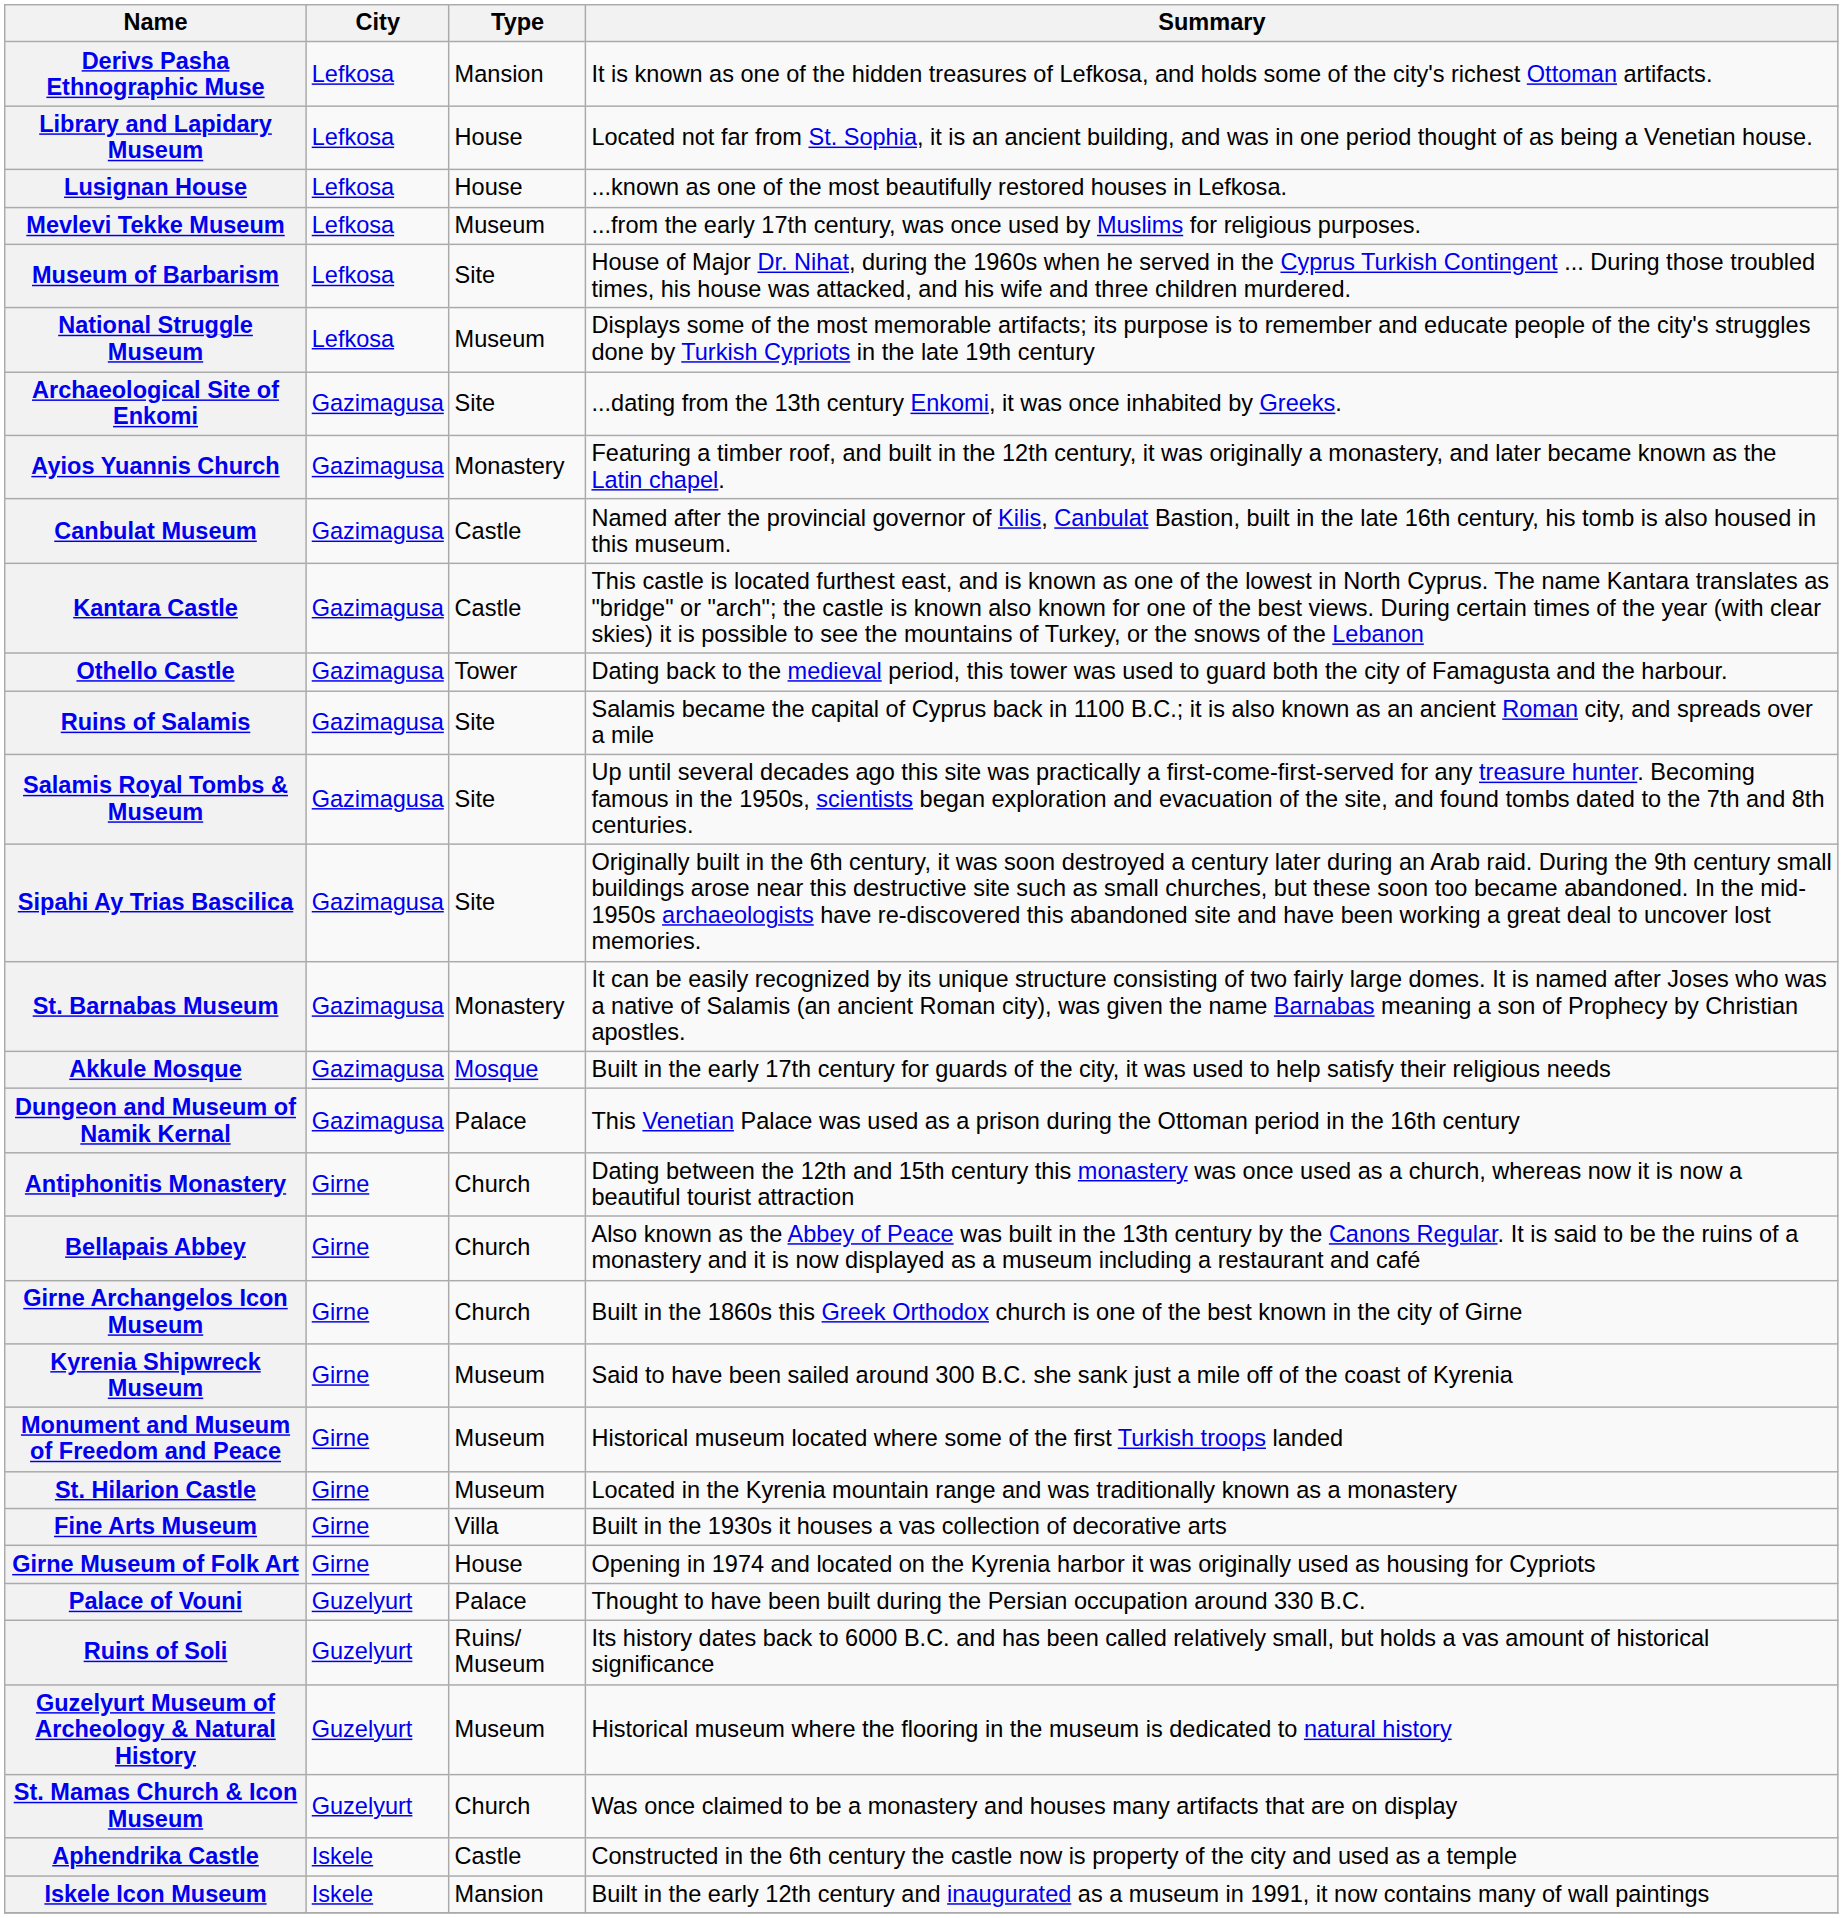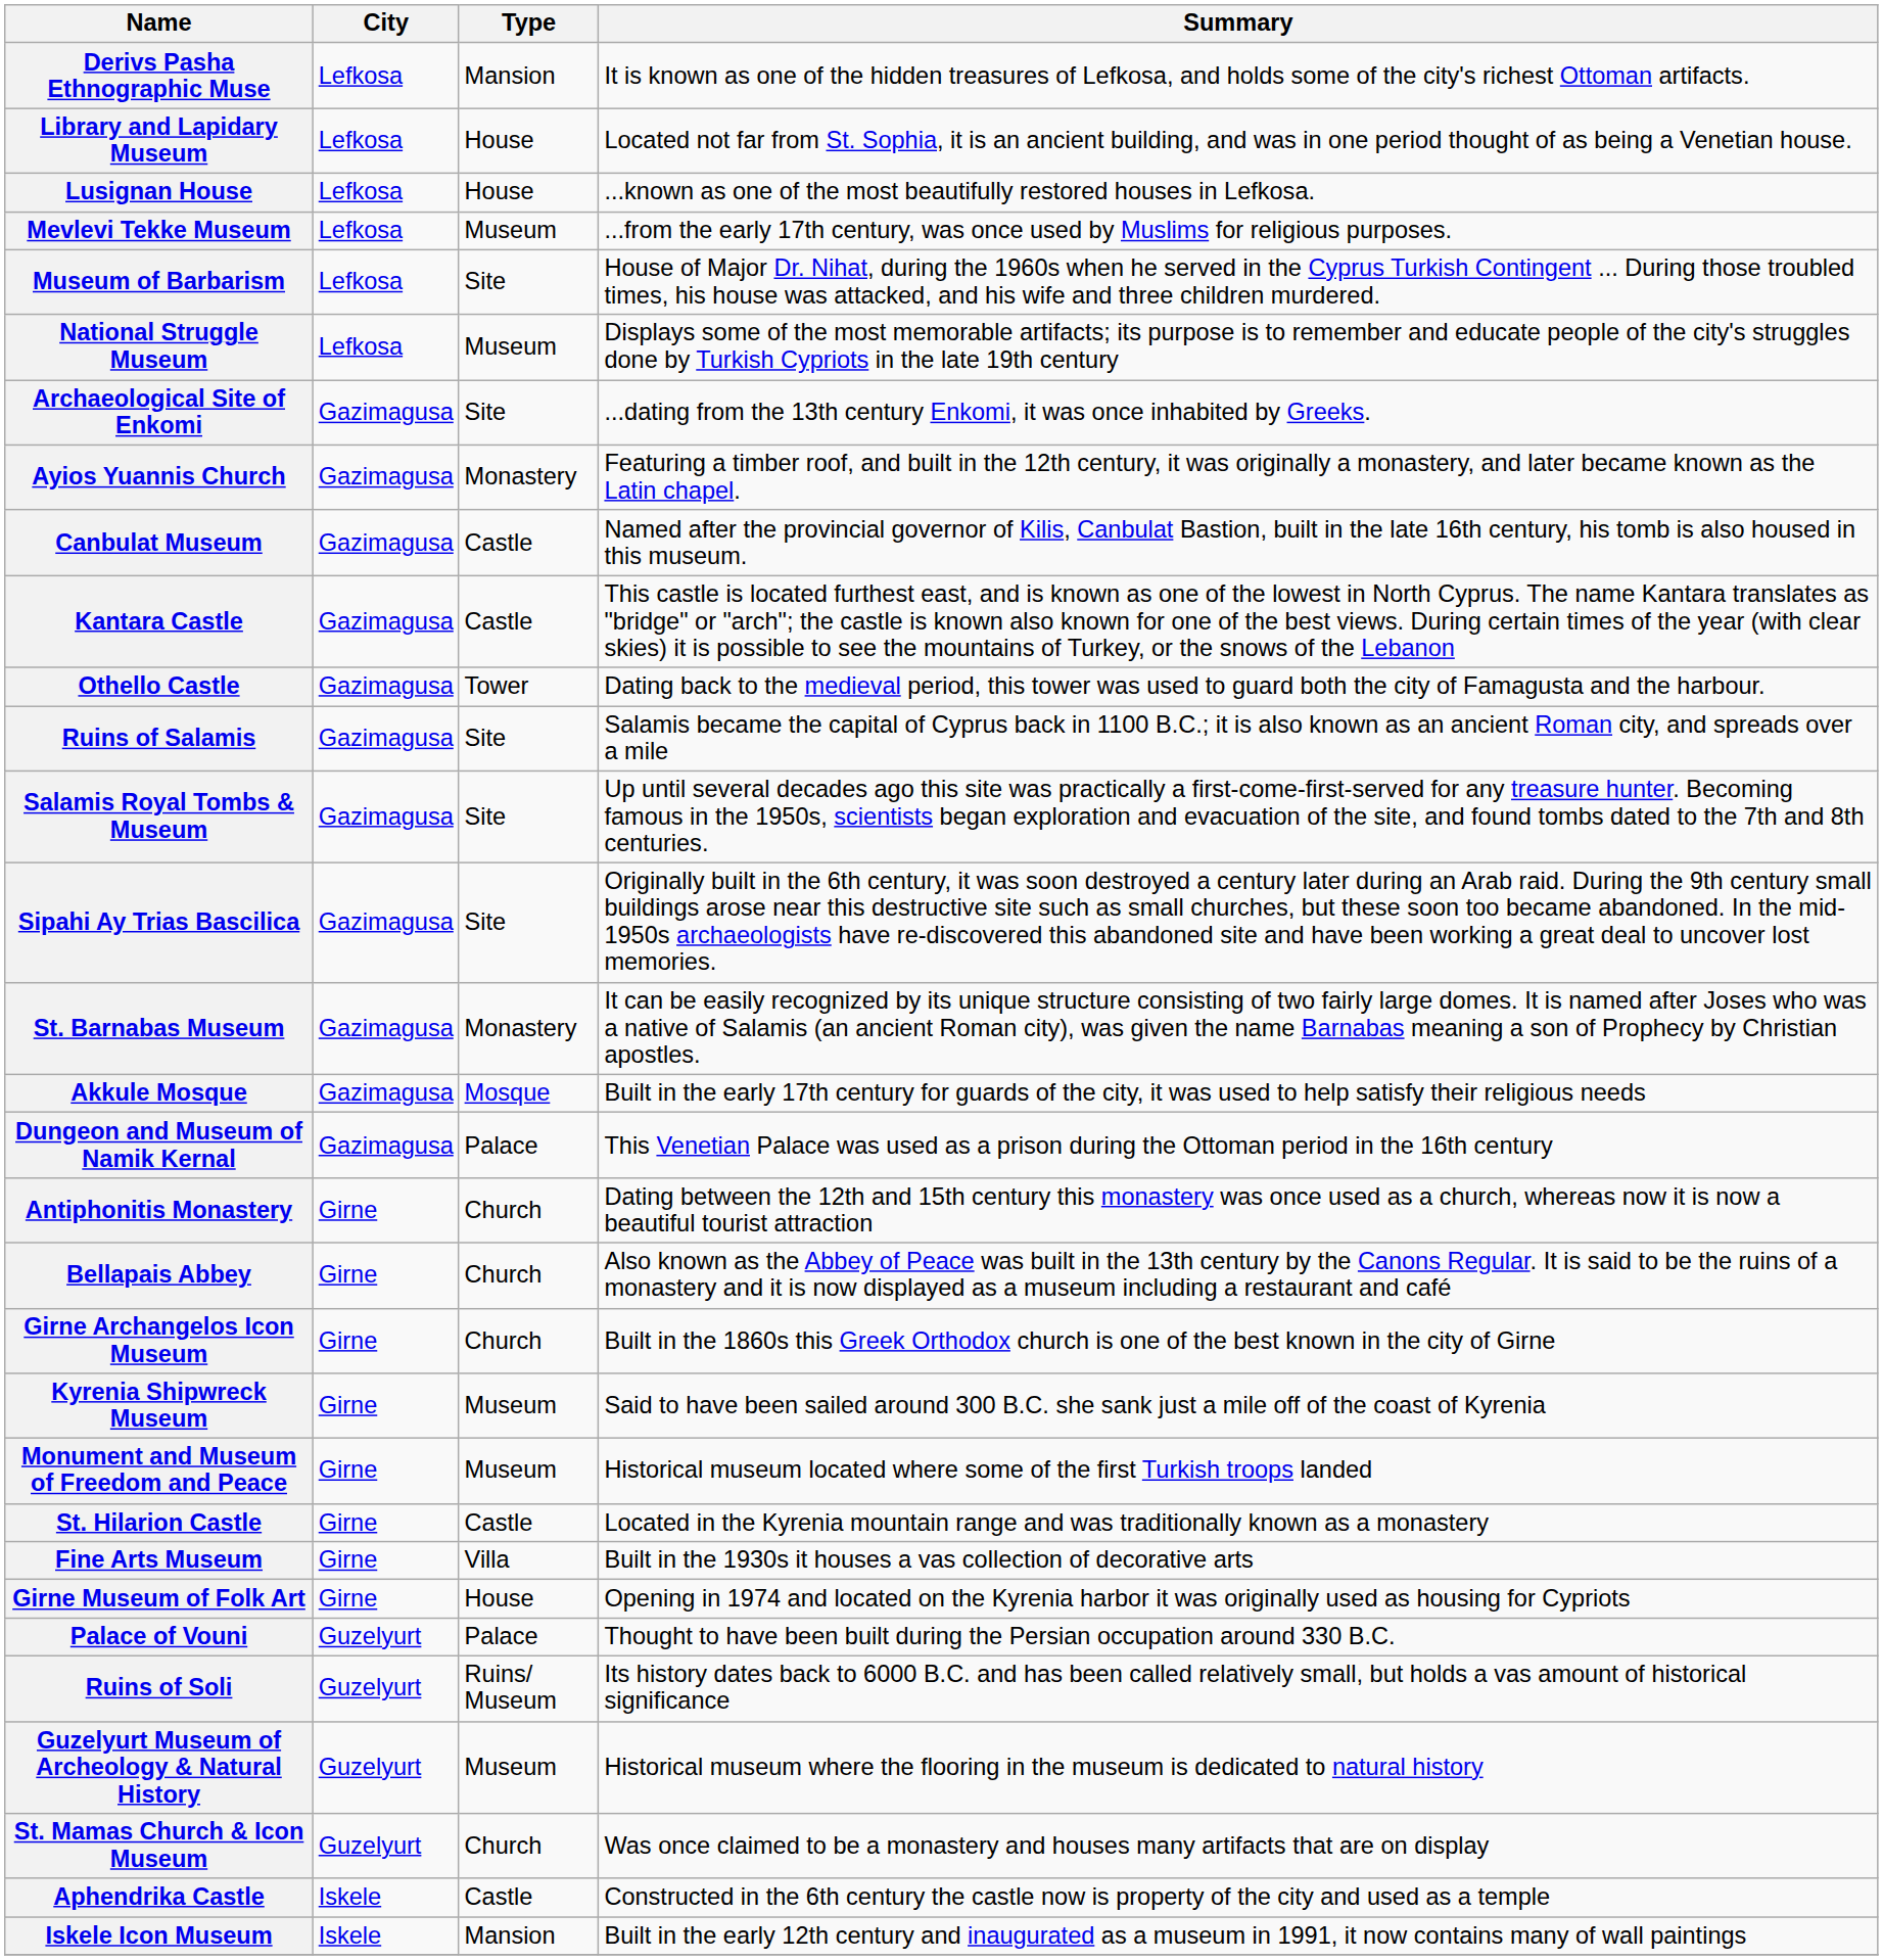 <table class="wikitable sortable">
 <tr>
 <th>Name</th>
 <th>City</th>
 <th>Type</th>
 <th>Summary</th>
 </tr>
 <tr>
 <th><a href='#'>Derivs Pasha Ethnographic Muse</a></th>
 <td><a href='#'>Lefkosa</a></td>
 <td>Mansion</td>
 <td>It is known as one of the hidden treasures of Lefkosa, and holds some of the city's richest <a href='#'>Ottoman</a> artifacts.</td>
 </tr>
 <tr>
 <th><a href='#'>Library and Lapidary Museum</a></th>
 <td><a href='#'>Lefkosa</a></td>
 <td>House</td>
 <td>Located not far from <a href='#'>St. Sophia</a>, it is an ancient building, and was in one period thought of as being a Venetian house.</td>
 </tr>
 <tr>
 <th><a href='#'>Lusignan House</a></th>
 <td><a href='#'>Lefkosa</a></td>
 <td>House</td>
 <td>...known as one of the most beautifully restored houses in Lefkosa.</td>
 </tr>
 <tr>
 <th><a href='#'>Mevlevi Tekke Museum</a></th>
 <td><a href='#'>Lefkosa</a></td>
 <td>Museum</td>
 <td>...from the early 17th century, was once used by <a href='#'>Muslims</a> for religious purposes.</td>
 </tr>
 <tr>
 <th><a href='#'>Museum of Barbarism</a></th>
 <td><a href='#'>Lefkosa</a></td>
 <td>Site</td>
 <td>House of Major <a href='#'>Dr. Nihat</a>, during the 1960s when he served in the <a href='#'>Cyprus Turkish Contingent</a> ... During those troubled times, his house was attacked, and his wife and three children murdered.</td>
 </tr>
 <tr>
 <th><a href='#'>National Struggle Museum</a></th>
 <td><a href='#'>Lefkosa</a></td>
 <td>Museum</td>
 <td>Displays some of the most memorable artifacts; its purpose is to remember and educate people of the city's struggles done by <a href='#'>Turkish Cypriots</a> in the late 19th century</td>
 </tr>
 <tr>
 <th><a href='#'>Archaeological Site of Enkomi</a></th>
 <td><a href='#'>Gazimagusa</a></td>
 <td>Site</td>
 <td>...dating from the 13th century <a href='#'>Enkomi</a>, it was once inhabited by <a href='#'>Greeks</a>.</td>
 </tr>
 <tr>
 <th><a href='#'>Ayios Yuannis Church</a></th>
 <td><a href='#'>Gazimagusa</a></td>
 <td>Monastery</td>
 <td>Featuring a timber roof, and built in the 12th century, it was originally a monastery, and later became known as the <a href='#'>Latin chapel</a>.</td>
 </tr>
 <tr>
 <th><a href='#'>Canbulat Museum</a></th>
 <td><a href='#'>Gazimagusa</a></td>
 <td>Castle</td>
 <td>Named after the provincial governor of <a href='#'>Kilis</a>, <a href='#'>Canbulat</a> Bastion, built in the late 16th century, his tomb is also housed in this museum.</td>
 </tr>
 <tr>
 <th><a href='#'>Kantara Castle</a></th>
 <td><a href='#'>Gazimagusa</a></td>
 <td>Castle</td>
 <td>This castle is located furthest east, and is known as one of the lowest in North Cyprus. The name Kantara translates as "bridge" or "arch"; the castle is known also known  for one of the best views. During certain times of the year (with clear skies) it is possible to see the mountains of Turkey, or  the snows of the <a href='#'>Lebanon</a></td>
 </tr>
 <tr>
 <th><a href='#'>Othello Castle</a></th>
 <td><a href='#'>Gazimagusa</a></td>
 <td>Tower</td>
 <td>Dating back to the <a href='#'>medieval</a> period, this tower was used to guard both the city of Famagusta and the harbour.</td>
 </tr>
 <tr>
 <th><a href='#'>Ruins of Salamis</a></th>
 <td><a href='#'>Gazimagusa</a></td>
 <td>Site</td>
 <td>Salamis became the capital of Cyprus back in 1100 B.C.; it is also known as an ancient <a href='#'>Roman</a> city, and spreads over a mile</td>
 </tr>
 <tr>
 <th><a href='#'>Salamis Royal Tombs & Museum</a></th>
 <td><a href='#'>Gazimagusa</a></td>
 <td>Site</td>
 <td>Up until several decades ago this site was practically a first-come-first-served for any  <a href='#'>treasure hunter</a>. Becoming famous in the 1950s, <a href='#'>scientists</a> began exploration and evacuation of the site, and found tombs dated to the 7th and 8th centuries.</td>
 </tr>
 <tr>
 <th><a href='#'>Sipahi Ay Trias Bascilica</a></th>
 <td><a href='#'>Gazimagusa</a></td>
 <td>Site</td>
 <td>Originally built in the 6th century, it was soon destroyed a century later during an Arab raid. During the 9th century small buildings arose near this destructive site such as small churches, but these soon too became abandoned. In the mid-1950s <a href='#'>archaeologists</a> have re-discovered this abandoned site and have been working a great deal to uncover lost memories.</td>
 </tr>
 <tr>
 <th><a href='#'>St. Barnabas Museum</a></th>
 <td><a href='#'>Gazimagusa</a></td>
 <td>Monastery</td>
 <td>It can be easily recognized by its unique structure consisting of two fairly large domes. It is named after Joses who was a native of Salamis (an ancient Roman city), was given the name <a href='#'>Barnabas</a> meaning a son of Prophecy by Christian apostles.</td>
 </tr>
 <tr>
 <th><a href='#'>Akkule Mosque</a></th>
 <td><a href='#'>Gazimagusa</a></td>
 <td><a href='#'>Mosque</a></td>
 <td>Built in the early 17th century for guards of the city, it was used to help satisfy their religious needs</td>
 </tr>
 <tr>
 <th><a href='#'>Dungeon and Museum of Namik Kernal</a></th>
 <td><a href='#'>Gazimagusa</a></td>
 <td>Palace</td>
 <td>This <a href='#'>Venetian</a> Palace was used as a prison during the Ottoman period in the 16th century</td>
 </tr>
 <tr>
 <th><a href='#'>Antiphonitis Monastery</a></th>
 <td><a href='#'>Girne</a></td>
 <td>Church</td>
 <td>Dating between the 12th and 15th century this <a href='#'>monastery</a> was once used as a church, whereas now it is now a beautiful tourist attraction</td>
 </tr>
 <tr>
 <th><a href='#'>Bellapais Abbey</a></th>
 <td><a href='#'>Girne</a></td>
 <td>Church</td>
 <td>Also known as the <a href='#'>Abbey of Peace</a> was built in the 13th century by the <a href='#'>Canons Regular</a>. It is said to be the ruins of a monastery and it is now displayed as a museum including a restaurant and café</td>
 </tr>
 <tr>
 <th><a href='#'>Girne Archangelos Icon Museum</a></th>
 <td><a href='#'>Girne</a></td>
 <td>Church</td>
 <td>Built in the 1860s this <a href='#'>Greek Orthodox</a> church is one of the best known in the city of Girne</td>
 </tr>
 <tr>
 <th><a href='#'>Kyrenia Shipwreck Museum</a></th>
 <td><a href='#'>Girne</a></td>
 <td>Museum</td>
 <td>Said to have been sailed around 300 B.C. she sank just a mile off of the coast of Kyrenia</td>
 </tr>
 <tr>
 <th><a href='#'>Monument and Museum of Freedom and Peace</a></th>
 <td><a href='#'>Girne</a></td>
 <td>Museum</td>
 <td>Historical museum located where some of the first <a href='#'>Turkish troops</a> landed</td>
 </tr>
 <tr>
 <th><a href='#'>St. Hilarion Castle</a></th>
 <td><a href='#'>Girne</a></td>
-<td>Museum</td>
+<td>Castle</td>
 <td>Located in the Kyrenia mountain range and was traditionally known as a monastery</td>
 </tr>
 <tr>
 <th><a href='#'>Fine Arts Museum</a></th>
 <td><a href='#'>Girne</a></td>
 <td>Villa</td>
 <td>Built in the 1930s it houses a vas collection of decorative arts</td>
 </tr>
 <tr>
 <th><a href='#'>Girne Museum of Folk Art</a></th>
 <td><a href='#'>Girne</a></td>
 <td>House</td>
 <td>Opening in 1974 and located on the Kyrenia harbor it was originally used as housing for Cypriots</td>
 </tr>
 <tr>
 <th><a href='#'>Palace of Vouni</a></th>
 <td><a href='#'>Guzelyurt</a></td>
 <td>Palace</td>
 <td>Thought to have been built during the Persian occupation around 330 B.C.</td>
 </tr>
 <tr>
 <th><a href='#'>Ruins of Soli</a></th>
 <td><a href='#'>Guzelyurt</a></td>
 <td>Ruins/ Museum</td>
 <td>Its history dates back to 6000 B.C. and has been called relatively small, but holds a vas amount of historical significance</td>
 </tr>
 <tr>
 <th><a href='#'>Guzelyurt Museum of Archeology & Natural History</a></th>
 <td><a href='#'>Guzelyurt</a></td>
 <td>Museum</td>
 <td>Historical museum where the flooring in the museum is dedicated to <a href='#'>natural history</a></td>
 </tr>
 <tr>
 <th><a href='#'>St. Mamas Church & Icon Museum</a></th>
 <td><a href='#'>Guzelyurt</a></td>
 <td>Church</td>
 <td>Was once claimed to be a monastery and houses many artifacts that are on display</td>
 </tr>
 <tr>
 <th><a href='#'>Aphendrika Castle</a></th>
 <td><a href='#'>Iskele</a></td>
 <td>Castle</td>
 <td>Constructed in the 6th century the castle now is property of the city and used as a temple</td>
 </tr>
 <tr>
 <th><a href='#'>Iskele Icon Museum</a></th>
 <td><a href='#'>Iskele</a></td>
 <td>Mansion</td>
 <td>Built in the early 12th century and <a href='#'>inaugurated</a> as a museum in 1991, it now contains many of wall paintings</td>
 </tr>
 <tr>
 </tr>
 </table>
